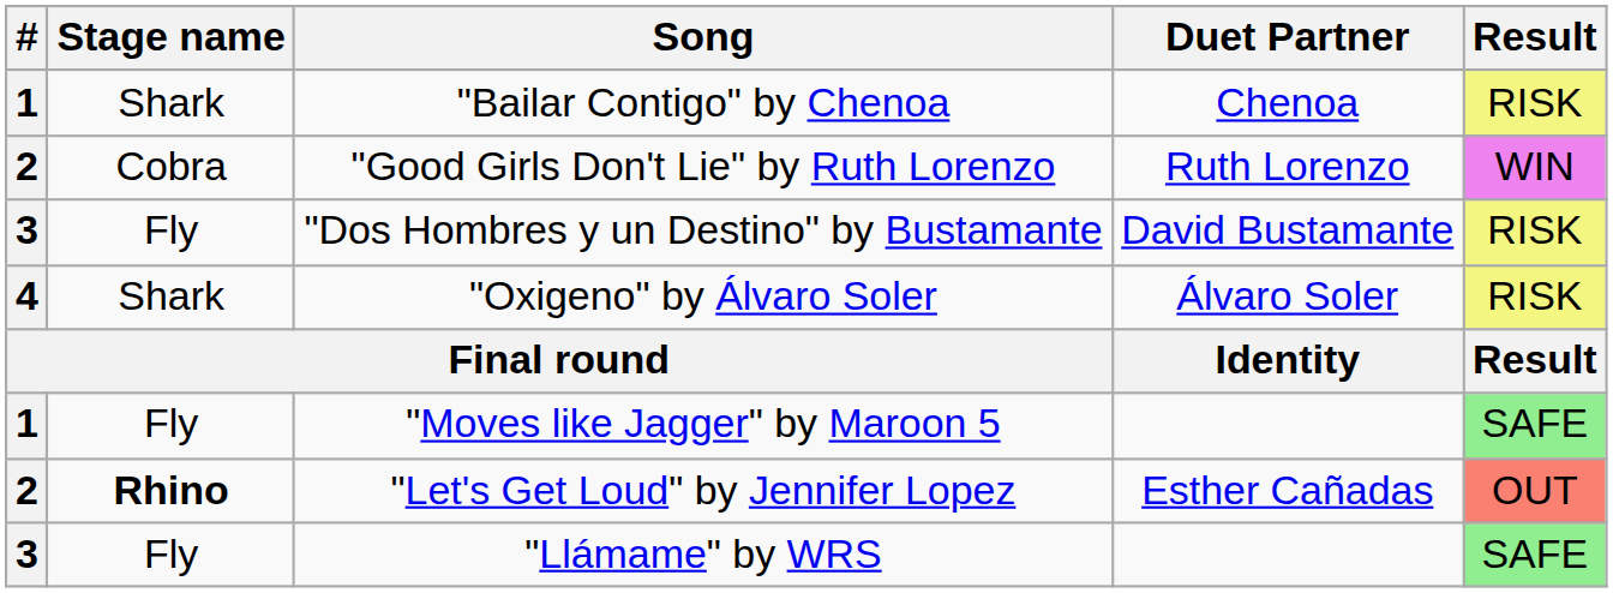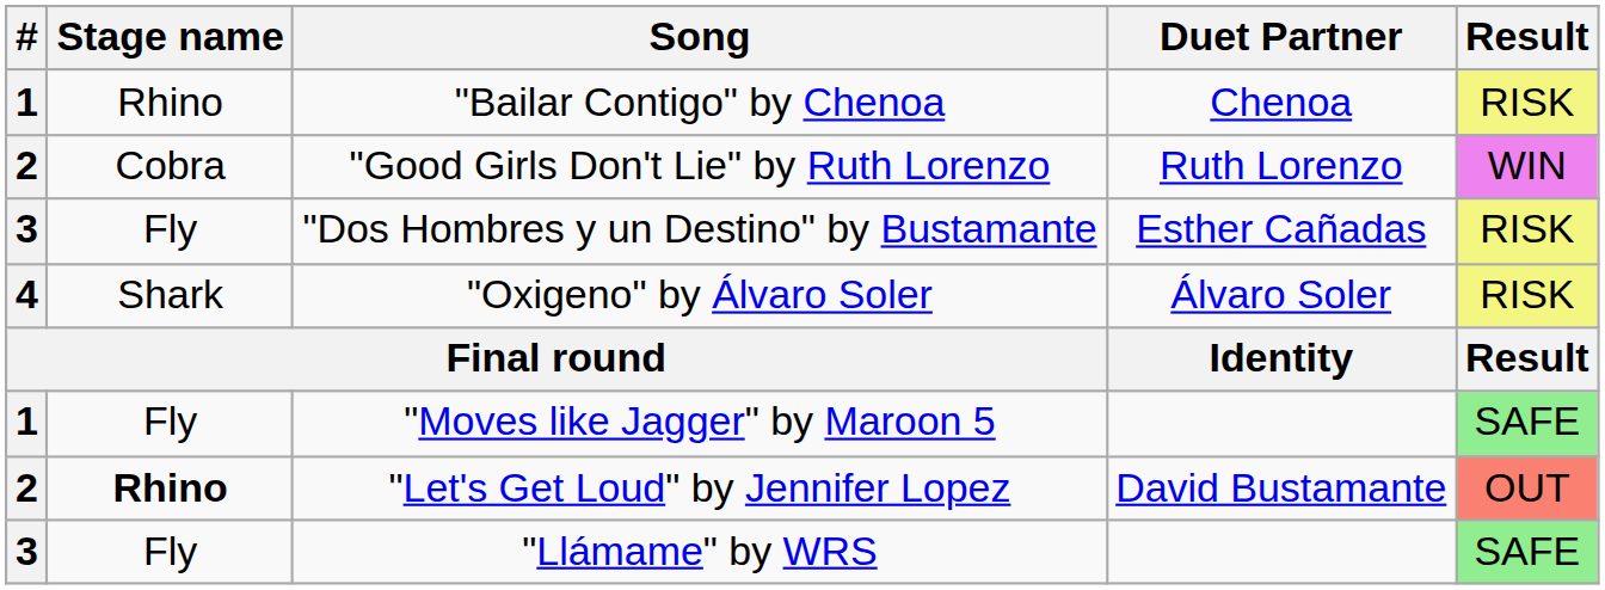 <table class="wikitable plainrowheaders" style="text-align:center">
 <tr>
 <th>#</th>
 <th>Stage name</th>
 <th>Song</th>
 <th>Duet Partner</th>
 <th>Result</th>
 </tr>
 <tr>
 <th>1</th>
-<td>Shark</td>
+<td>Rhino</td>
 <td>"Bailar Contigo" by <a href='#'>Chenoa</a></td>
 <td><a href='#'>Chenoa</a></td>
 <td bgcolor="#F3F781">RISK</td>
 </tr>
 <tr>
 <th>2</th>
 <td>Cobra</td>
 <td>"Good Girls Don't Lie" by <a href='#'>Ruth Lorenzo</a></td>
 <td><a href='#'>Ruth Lorenzo</a></td>
 <td bgcolor="violet">WIN</td>
 </tr>
 <tr>
 <th>3</th>
 <td>Fly</td>
 <td>"Dos Hombres y un Destino" by <a href='#'>Bustamante</a></td>
-<td><a href='#'>David Bustamante</a></td>
+<td><a href='#'>Esther Cañadas</a></td>
 <td bgcolor="#F3F781">RISK</td>
 </tr>
 <tr>
 <th>4</th>
 <td>Shark</td>
 <td>"Oxigeno" by <a href='#'>Álvaro Soler</a></td>
 <td><a href='#'>Álvaro Soler</a></td>
 <td bgcolor="#F3F781">RISK</td>
 </tr>
 <tr>
 <th colspan="3">Final round</th>
 <th>Identity</th>
 <th>Result</th>
 </tr>
 <tr>
 <th>1</th>
 <td>Fly</td>
 <td>"<a href='#'>Moves like Jagger</a>" by <a href='#'>Maroon 5</a></td>
 <td></td>
 <td bgcolor="lightgreen">SAFE</td>
 </tr>
 <tr>
 <th>2</th>
 <td><strong>Rhino</strong></td>
 <td>"<a href='#'>Let's Get Loud</a>" by <a href='#'>Jennifer Lopez</a></td>
-<td><a href='#'>Esther Cañadas</a></td>
+<td><a href='#'>David Bustamante</a></td>
 <td bgcolor="salmon">OUT</td>
 </tr>
 <tr>
 <th>3</th>
 <td>Fly</td>
 <td>"<a href='#'>Llámame</a>" by <a href='#'>WRS</a></td>
 <td></td>
 <td bgcolor="lightgreen">SAFE</td>
 </tr>
 </table>
